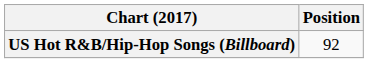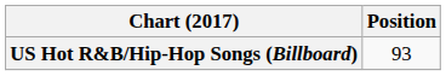 <table class="wikitable plainrowheaders sortable" style="text-align:center">
 <tr>
 <th scope="col">Chart (2017)</th>
 <th scope="col">Position</th>
 </tr>
 <tr>
 <th scope="row">US Hot R&B/Hip-Hop Songs (<em>Billboard</em>)</th>
-<td>92</td>
+<td>93</td>
 </tr>
 <tr>
 </tr>
 </table>
